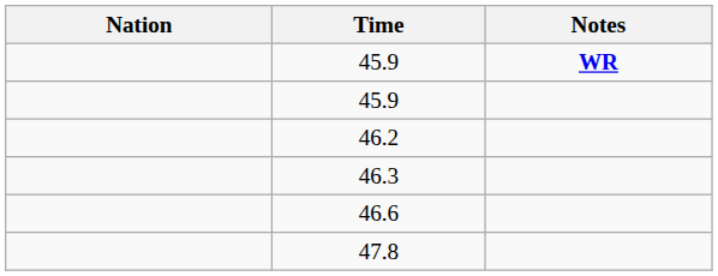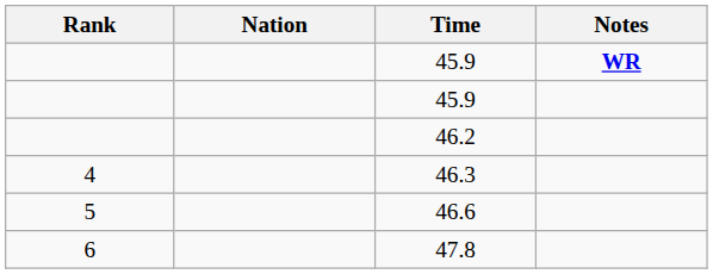 <table class="wikitable sortable" width=75% style="text-align:center; font-size:95%">
 <tr>
+<th width=15>Rank</th>
 <th width=20>Nation</th>
 <th width=15>Time</th>
 <th width=15>Notes</th>
 </tr>
 <tr>
+<td></td>
 <td align=left></td>
 <td>45.9</td>
 <td><strong><a href='#'>WR</a></strong></td>
 </tr>
 <tr>
+<td></td>
 <td align=left></td>
 <td>45.9</td>
 <td></td>
 </tr>
 <tr>
+<td></td>
 <td align=left></td>
 <td>46.2</td>
 <td></td>
 </tr>
 <tr>
+<td>4</td>
 <td align=left></td>
 <td>46.3</td>
 <td></td>
 </tr>
 <tr>
+<td>5</td>
 <td align=left></td>
 <td>46.6</td>
 <td></td>
 </tr>
 <tr>
+<td>6</td>
 <td align=left></td>
 <td>47.8</td>
 <td></td>
 </tr>
 </table>
